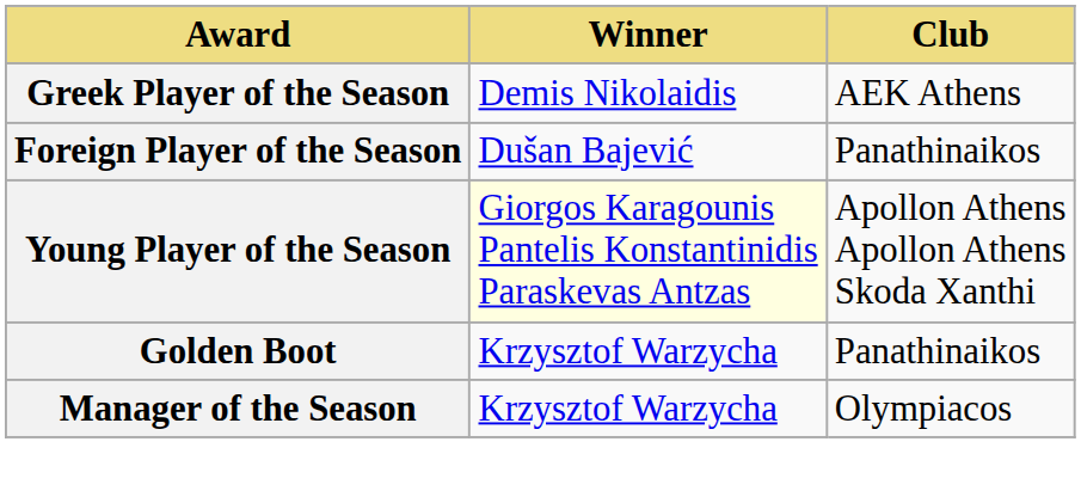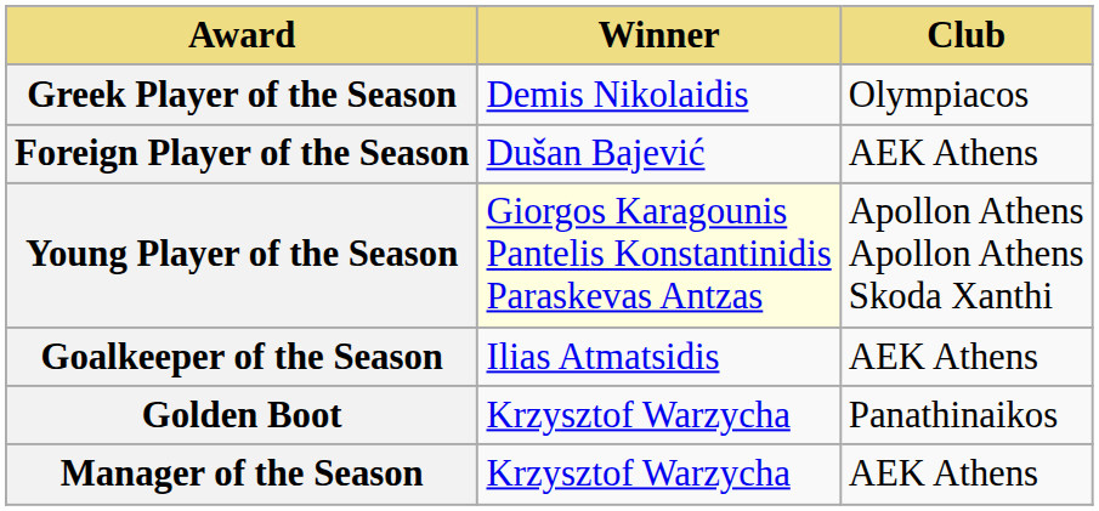 <table class="wikitable">
 <tr>
 <th style="background-color: #eedd82">Award</th>
 <th style="background-color: #eedd82">Winner</th>
 <th style="background-color: #eedd82">Club</th>
 </tr>
 <tr>
 <th>Greek Player of the Season</th>
 <td> <a href='#'>Demis Nikolaidis</a></td>
-<td>AEK Athens</td>
+<td>Olympiacos</td>
 </tr>
 <tr>
 <th>Foreign Player of the Season</th>
 <td> <a href='#'>Dušan Bajević</a></td>
-<td>Panathinaikos</td>
+<td>AEK Athens</td>
 </tr>
 <tr>
 <th>Young Player of the Season</th>
 <td style="background: lightyellow;"> <a href='#'>Giorgos Karagounis</a><br> <a href='#'>Pantelis Konstantinidis</a><br> <a href='#'>Paraskevas Antzas</a></td>
 <td>Apollon Athens<br>Apollon Athens<br>Skoda Xanthi</td>
+</tr>
+<tr>
+<th>Goalkeeper of the Season</th>
+<td> <a href='#'>Ilias Atmatsidis</a></td>
+<td>AEK Athens</td>
 </tr>
 <tr>
 <th>Golden Boot</th>
 <td> <a href='#'>Krzysztof Warzycha</a></td>
 <td>Panathinaikos</td>
 </tr>
 <tr>
 <th>Manager of the Season</th>
 <td> <a href='#'>Krzysztof Warzycha</a></td>
-<td>Olympiacos</td>
+<td>AEK Athens</td>
 </tr>
 </table>
